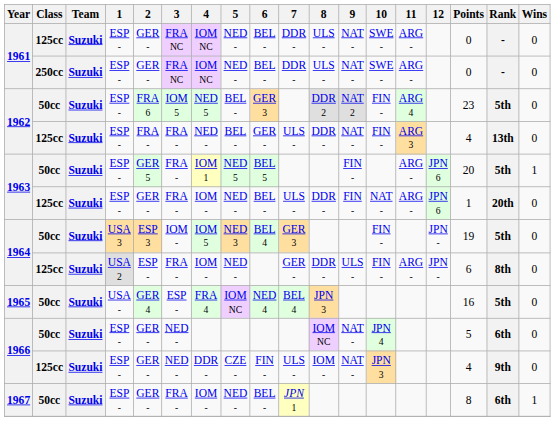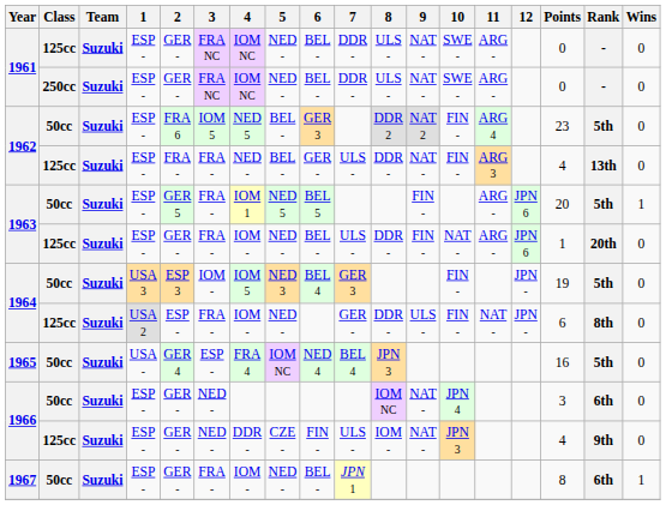 <table class="wikitable" style="text-align:center; font-size:95%">
 <tr>
 <th>Year</th>
 <th>Class</th>
 <th>Team</th>
 <th>1</th>
 <th>2</th>
 <th>3</th>
 <th>4</th>
 <th>5</th>
 <th>6</th>
 <th>7</th>
 <th>8</th>
 <th>9</th>
 <th>10</th>
 <th>11</th>
 <th>12</th>
 <th>Points</th>
 <th>Rank</th>
 <th>Wins</th>
 </tr>
 <tr>
 <th rowspan=2><a href='#'>1961</a></th>
 <th>125cc</th>
 <th><a href='#'>Suzuki</a></th>
 <td><a href='#'>ESP</a><br><small>-</small></td>
 <td><a href='#'>GER</a><br><small>-</small></td>
 <td style="background:#EFCFFF;"><a href='#'>FRA</a><br><small>NC</small></td>
 <td style="background:#EFCFFF;"><a href='#'>IOM</a><br><small>NC</small></td>
 <td><a href='#'>NED</a><br><small>-</small></td>
 <td><a href='#'>BEL</a><br><small>-</small></td>
 <td><a href='#'>DDR</a><br><small>-</small></td>
 <td><a href='#'>ULS</a><br><small>-</small></td>
 <td><a href='#'>NAT</a><br><small>-</small></td>
 <td><a href='#'>SWE</a><br><small>-</small></td>
 <td><a href='#'>ARG</a><br><small>-</small></td>
 <td></td>
 <td>0</td>
 <th>-</th>
 <td>0</td>
 </tr>
 <tr>
 <th>250cc</th>
 <th><a href='#'>Suzuki</a></th>
 <td><a href='#'>ESP</a><br><small>-</small></td>
 <td><a href='#'>GER</a><br><small>-</small></td>
 <td style="background:#EFCFFF;"><a href='#'>FRA</a><br><small>NC</small></td>
 <td style="background:#EFCFFF;"><a href='#'>IOM</a><br><small>NC</small></td>
 <td><a href='#'>NED</a><br><small>-</small></td>
 <td><a href='#'>BEL</a><br><small>-</small></td>
 <td><a href='#'>DDR</a><br><small>-</small></td>
 <td><a href='#'>ULS</a><br><small>-</small></td>
 <td><a href='#'>NAT</a><br><small>-</small></td>
 <td><a href='#'>SWE</a><br><small>-</small></td>
 <td><a href='#'>ARG</a><br><small>-</small></td>
 <td></td>
 <td>0</td>
 <th>-</th>
 <td>0</td>
 </tr>
 <tr>
 <th rowspan=2><a href='#'>1962</a></th>
 <th>50cc</th>
 <th><a href='#'>Suzuki</a></th>
 <td><a href='#'>ESP</a><br><small>-</small></td>
 <td style="background:#DFFFDF;"><a href='#'>FRA</a><br><small>6</small></td>
 <td style="background:#DFFFDF;"><a href='#'>IOM</a><br><small>5</small></td>
 <td style="background:#DFFFDF;"><a href='#'>NED</a><br><small>5</small></td>
 <td><a href='#'>BEL</a><br><small>-</small></td>
 <td style="background:#FFDF9F;"><a href='#'>GER</a><br><small>3</small></td>
 <td></td>
 <td style="background:#DFDFDF;"><a href='#'>DDR</a><br><small>2</small></td>
 <td style="background:#DFDFDF;"><a href='#'>NAT</a><br><small>2</small></td>
 <td><a href='#'>FIN</a><br><small>-</small></td>
 <td style="background:#DFFFDF;"><a href='#'>ARG</a><br><small>4</small></td>
 <td></td>
 <td>23</td>
 <th>5th</th>
 <td>0</td>
 </tr>
 <tr>
 <th>125cc</th>
 <th><a href='#'>Suzuki</a></th>
 <td><a href='#'>ESP</a><br><small>-</small></td>
 <td><a href='#'>FRA</a><br><small>-</small></td>
 <td><a href='#'>FRA</a><br><small>-</small></td>
 <td><a href='#'>NED</a><br><small>-</small></td>
 <td><a href='#'>BEL</a><br><small>-</small></td>
 <td><a href='#'>GER</a><br><small>-</small></td>
 <td><a href='#'>ULS</a><br><small>-</small></td>
 <td><a href='#'>DDR</a><br><small>-</small></td>
 <td><a href='#'>NAT</a><br><small>-</small></td>
 <td><a href='#'>FIN</a><br><small>-</small></td>
 <td style="background:#FFDF9F;"><a href='#'>ARG</a><br><small>3</small></td>
 <td></td>
 <td>4</td>
 <th>13th</th>
 <td>0</td>
 </tr>
 <tr>
 <th rowspan=2><a href='#'>1963</a></th>
 <th>50cc</th>
 <th><a href='#'>Suzuki</a></th>
 <td><a href='#'>ESP</a><br><small>-</small></td>
 <td style="background:#DFFFDF;"><a href='#'>GER</a><br><small>5</small></td>
 <td><a href='#'>FRA</a><br><small>-</small></td>
 <td style="background:#FFFFBF;"><a href='#'>IOM</a><br><small>1</small></td>
 <td style="background:#DFFFDF;"><a href='#'>NED</a><br><small>5</small></td>
 <td style="background:#DFFFDF;"><a href='#'>BEL</a><br><small>5</small></td>
 <td></td>
 <td></td>
 <td><a href='#'>FIN</a><br><small>-</small></td>
 <td></td>
 <td><a href='#'>ARG</a><br><small>-</small></td>
 <td style="background:#DFFFDF;"><a href='#'>JPN</a><br><small>6</small></td>
 <td>20</td>
 <th>5th</th>
 <td>1</td>
 </tr>
 <tr>
 <th>125cc</th>
 <th><a href='#'>Suzuki</a></th>
 <td><a href='#'>ESP</a><br><small>-</small></td>
 <td><a href='#'>GER</a><br><small>-</small></td>
 <td><a href='#'>FRA</a><br><small>-</small></td>
 <td><a href='#'>IOM</a><br><small>-</small></td>
 <td><a href='#'>NED</a><br><small>-</small></td>
 <td><a href='#'>BEL</a><br><small>-</small></td>
 <td><a href='#'>ULS</a><br><small>-</small></td>
 <td><a href='#'>DDR</a><br><small>-</small></td>
 <td><a href='#'>FIN</a><br><small>-</small></td>
 <td><a href='#'>NAT</a><br><small>-</small></td>
 <td><a href='#'>ARG</a><br><small>-</small></td>
 <td style="background:#DFFFDF;"><a href='#'>JPN</a><br><small>6</small></td>
 <td>1</td>
 <th>20th</th>
 <td>0</td>
 </tr>
 <tr>
 <th rowspan=2><a href='#'>1964</a></th>
 <th>50cc</th>
 <th><a href='#'>Suzuki</a></th>
 <td style="background:#FFDF9F;"><a href='#'>USA</a><br><small>3</small></td>
 <td style="background:#FFDF9F;"><a href='#'>ESP</a><br><small>3</small></td>
 <td><a href='#'>IOM</a><br><small>-</small></td>
 <td style="background:#DFFFDF;"><a href='#'>IOM</a><br><small>5</small></td>
 <td style="background:#FFDF9F;"><a href='#'>NED</a><br><small>3</small></td>
 <td style="background:#DFFFDF;"><a href='#'>BEL</a><br><small>4</small></td>
 <td style="background:#FFDF9F;"><a href='#'>GER</a><br><small>3</small></td>
 <td></td>
 <td></td>
 <td><a href='#'>FIN</a><br><small>-</small></td>
 <td></td>
 <td><a href='#'>JPN</a><br><small>-</small></td>
 <td>19</td>
 <th>5th</th>
 <td>0</td>
 </tr>
 <tr>
 <th>125cc</th>
 <th><a href='#'>Suzuki</a></th>
 <td style="background:#DFDFDF;"><a href='#'>USA</a><br><small>2</small></td>
 <td><a href='#'>ESP</a><br><small>-</small></td>
 <td><a href='#'>FRA</a><br><small>-</small></td>
 <td><a href='#'>IOM</a><br><small>-</small></td>
 <td><a href='#'>NED</a><br><small>-</small></td>
 <td></td>
 <td><a href='#'>GER</a><br><small>-</small></td>
 <td><a href='#'>DDR</a><br><small>-</small></td>
 <td><a href='#'>ULS</a><br><small>-</small></td>
 <td><a href='#'>FIN</a><br><small>-</small></td>
-<td><a href='#'>ARG</a><br><small>-</small></td>
+<td><a href='#'>NAT</a><br><small>-</small></td>
 <td><a href='#'>JPN</a><br><small>-</small></td>
 <td>6</td>
 <th>8th</th>
 <td>0</td>
 </tr>
 <tr>
 <th><a href='#'>1965</a></th>
 <th>50cc</th>
 <th><a href='#'>Suzuki</a></th>
 <td><a href='#'>USA</a><br><small>-</small></td>
 <td style="background:#DFFFDF;"><a href='#'>GER</a><br><small>4</small></td>
 <td><a href='#'>ESP</a><br><small>-</small></td>
 <td style="background:#DFFFDF;"><a href='#'>FRA</a><br><small>4</small></td>
 <td style="background:#EFCFFF;"><a href='#'>IOM</a><br><small>NC</small></td>
 <td style="background:#DFFFDF;"><a href='#'>NED</a><br><small>4</small></td>
 <td style="background:#DFFFDF;"><a href='#'>BEL</a><br><small>4</small></td>
 <td style="background:#FFDF9F;"><a href='#'>JPN</a><br><small>3</small></td>
 <td></td>
 <td></td>
 <td></td>
 <td></td>
 <td>16</td>
 <th>5th</th>
 <td>0</td>
 </tr>
 <tr>
 <th rowspan=2><a href='#'>1966</a></th>
 <th>50cc</th>
 <th><a href='#'>Suzuki</a></th>
 <td><a href='#'>ESP</a><br><small>-</small></td>
 <td><a href='#'>GER</a><br><small>-</small></td>
 <td><a href='#'>NED</a><br><small>-</small></td>
 <td></td>
 <td></td>
 <td></td>
 <td></td>
 <td style="background:#EFCFFF;"><a href='#'>IOM</a><br><small>NC</small></td>
 <td><a href='#'>NAT</a><br><small>-</small></td>
 <td style="background:#DFFFDF;"><a href='#'>JPN</a><br><small>4</small></td>
 <td></td>
 <td></td>
-<td>5</td>
+<td>3</td>
 <th>6th</th>
 <td>0</td>
 </tr>
 <tr>
 <th>125cc</th>
 <th><a href='#'>Suzuki</a></th>
 <td><a href='#'>ESP</a><br><small>-</small></td>
 <td><a href='#'>GER</a><br><small>-</small></td>
 <td><a href='#'>NED</a><br><small>-</small></td>
 <td><a href='#'>DDR</a><br><small>-</small></td>
 <td><a href='#'>CZE</a><br><small>-</small></td>
 <td><a href='#'>FIN</a><br><small>-</small></td>
 <td><a href='#'>ULS</a><br><small>-</small></td>
 <td><a href='#'>IOM</a><br><small>-</small></td>
 <td><a href='#'>NAT</a><br><small>-</small></td>
 <td style="background:#FFDF9F;"><a href='#'>JPN</a><br><small>3</small></td>
 <td></td>
 <td></td>
 <td>4</td>
 <th>9th</th>
 <td>0</td>
 </tr>
 <tr>
 <th><a href='#'>1967</a></th>
 <th>50cc</th>
 <th><a href='#'>Suzuki</a></th>
 <td><a href='#'>ESP</a><br><small>-</small></td>
 <td><a href='#'>GER</a><br><small>-</small></td>
 <td><a href='#'>FRA</a><br><small>-</small></td>
 <td><a href='#'>IOM</a><br><small>-</small></td>
 <td><a href='#'>NED</a><br><small>-</small></td>
 <td><a href='#'>BEL</a><br><small>-</small></td>
 <td style="background:#FFFFBF;"><em><a href='#'>JPN</a></em><br><small>1</small></td>
 <td></td>
 <td></td>
 <td></td>
 <td></td>
 <td></td>
 <td>8</td>
 <th>6th</th>
 <td>1</td>
 </tr>
 <tr>
 </tr>
 </table>
